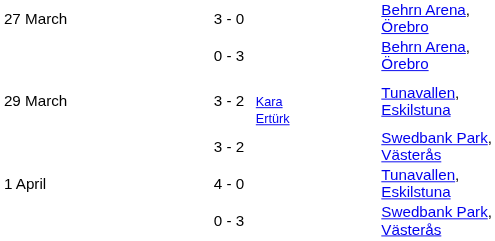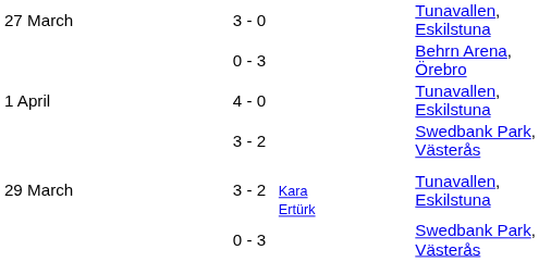 <table cellspacing=1 width=85%>
 <tr>
 <th width=15%></th>
 <th width=25%></th>
 <th width=10%></th>
 <th width=25%></th>
 <th width=25%></th>
 </tr>
 <tr>
 <td>27 March</td>
 <td align=right><strong></strong></td>
 <td align=center>3 - 0</td>
 <td></td>
-<td><a href='#'>Behrn Arena</a>, <a href='#'>Örebro</a></td>
+<td><a href='#'>Tunavallen</a>, <a href='#'>Eskilstuna</a></td>
 </tr>
 <tr>
 <td></td>
 <td align=right></td>
 <td align=center>0 - 3</td>
 <td><strong></strong></td>
 <td><a href='#'>Behrn Arena</a>, <a href='#'>Örebro</a></td>
+</tr>
+<tr>
+<td>1 April</td>
+<td align=right><strong></strong></td>
+<td align=center>4 - 0</td>
+<td></td>
+<td><a href='#'>Tunavallen</a>, <a href='#'>Eskilstuna</a></td>
+</tr>
+<tr>
+<td></td>
+<td align=right><strong></strong></td>
+<td align=center>3 - 2</td>
+<td></td>
+<td><a href='#'>Swedbank Park</a>, <a href='#'>Västerås</a></td>
 </tr>
 <tr>
 <td>29 March<br><small></small></td>
 <td align=right><strong></strong></td>
 <td align=center>3 - 2</td>
 <td><small><br><a href='#'>Kara</a> <br><a href='#'>Ertürk</a> </small></td>
 <td><a href='#'>Tunavallen</a>, <a href='#'>Eskilstuna</a></td>
 </tr>
 <tr>
 <td></td>
-<td align=right><strong></strong></td>
-<td align=center>3 - 2</td>
-<td></td>
-<td><a href='#'>Swedbank Park</a>, <a href='#'>Västerås</a></td>
-</tr>
-<tr>
-<td>1 April</td>
-<td align=right><strong></strong></td>
-<td align=center>4 - 0</td>
-<td></td>
-<td><a href='#'>Tunavallen</a>, <a href='#'>Eskilstuna</a></td>
-</tr>
-<tr>
-<td></td>
 <td align=right></td>
 <td align=center>0 - 3</td>
 <td><strong></strong></td>
 <td><a href='#'>Swedbank Park</a>, <a href='#'>Västerås</a></td>
 </tr>
 </table>
